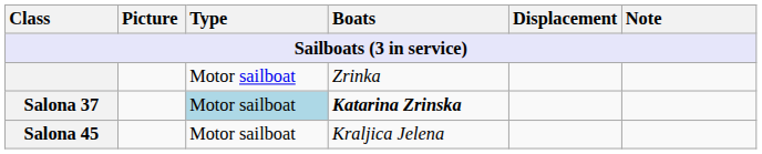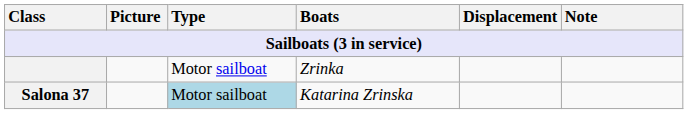 <table class="wikitable">
 <tr>
 <th style="text-align:left; width:15%;">Class</th>
 <th style="text-align:left; width:9%;">Picture</th>
 <th style="text-align:left; width:19%;">Type</th>
 <th style="text-align:left; width:24%;">Boats</th>
 <th style="text-align:left; width:15%;">Displacement</th>
 <th style="text-align:left; width:20%;">Note</th>
 </tr>
 <tr>
 <th colspan="6" style="background: lavender;">Sailboats (3 in service)</th>
 </tr>
 <tr>
 <th></th>
 <td></td>
 <td>Motor <a href='#'>sailboat</a></td>
 <td><em>Zrinka</em></td>
 <td></td>
 <td></td>
 </tr>
 <tr>
 <th>Salona 37</th>
 <td></td>
 <td style="background: lightblue;">Motor sailboat</td>
-<td><strong><em>Katarina Zrinska</em></strong></td>
-<td></td>
-<td></td>
-</tr>
-<tr>
-<th>Salona 45</th>
-<td></td>
-<td>Motor sailboat</td>
-<td><em>Kraljica Jelena</em></td>
+<td><em>Katarina Zrinska</em></td>
 <td></td>
 <td></td>
 </tr>
 </table>
